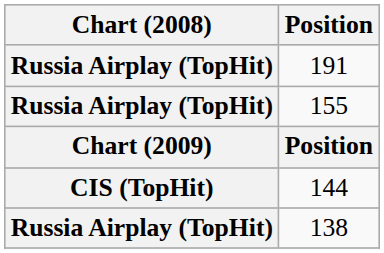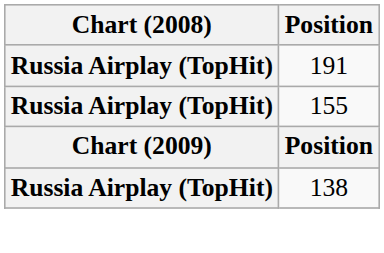 <table class="wikitable plainrowheaders" style="text-align:center;">
 <tr>
 <th scope="col">Chart (2008)</th>
 <th scope="col">Position</th>
 </tr>
 <tr>
 <th scope="row">Russia Airplay (TopHit)</th>
 <td>191</td>
 </tr>
 <tr>
 <th scope="row">Russia Airplay (TopHit)</th>
 <td>155</td>
 </tr>
 <tr>
 <th scope="col">Chart (2009)</th>
 <th scope="col">Position</th>
 </tr>
 <tr>
-<th scope="row">CIS (TopHit)</th>
-<td>144</td>
-</tr>
-<tr>
 <th scope="row">Russia Airplay (TopHit)</th>
 <td>138</td>
 </tr>
 </table>
